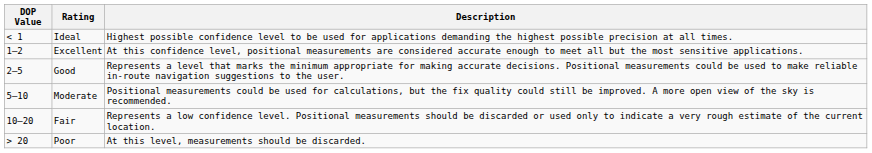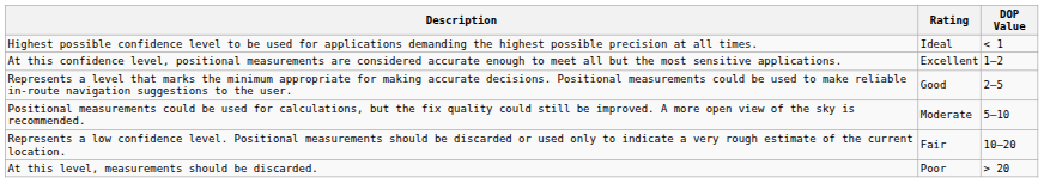 <table class="wikitable">
 <tr>
+<th>Description</th>
+<th>Rating</th>
 <th>DOP Value</th>
-<th>Rating</th>
-<th>Description</th>
 </tr>
 <tr>
+<td>Highest possible confidence level to be used for applications demanding the highest possible precision at all times.</td>
+<td>Ideal</td>
 <td>< 1</td>
-<td>Ideal</td>
-<td>Highest possible confidence level to be used for applications demanding the highest possible precision at all times.</td>
 </tr>
 <tr>
+<td>At this confidence level, positional measurements are considered accurate enough to meet all but the most sensitive applications.</td>
+<td>Excellent</td>
 <td>1–2</td>
-<td>Excellent</td>
-<td>At this confidence level, positional measurements are considered accurate enough to meet all but the most sensitive applications.</td>
 </tr>
 <tr>
+<td>Represents a level that marks the minimum appropriate for making accurate decisions. Positional measurements could be used to make reliable in-route navigation suggestions to the user.</td>
+<td>Good</td>
 <td>2–5</td>
-<td>Good</td>
-<td>Represents a level that marks the minimum appropriate for making accurate decisions. Positional measurements could be used to make reliable in-route navigation suggestions to the user.</td>
 </tr>
 <tr>
+<td>Positional measurements could be used for calculations, but the fix quality could still be improved. A more open view of the sky is recommended.</td>
+<td>Moderate</td>
 <td>5–10</td>
-<td>Moderate</td>
-<td>Positional measurements could be used for calculations, but the fix quality could still be improved. A more open view of the sky is recommended.</td>
 </tr>
 <tr>
+<td>Represents a low confidence level. Positional measurements should be discarded or used only to indicate a very rough estimate of the current location.</td>
+<td>Fair</td>
 <td>10–20</td>
-<td>Fair</td>
-<td>Represents a low confidence level. Positional measurements should be discarded or used only to indicate a very rough estimate of the current location.</td>
 </tr>
 <tr>
+<td>At this level, measurements should be discarded.</td>
+<td>Poor</td>
 <td>> 20</td>
-<td>Poor</td>
-<td>At this level, measurements should be discarded.</td>
 </tr>
 </table>
